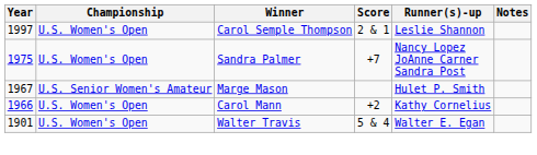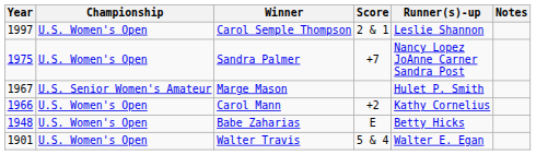 <table class="wikitable" style="font-size:95%;">
 <tr>
 <th>Year</th>
 <th>Championship</th>
 <th>Winner</th>
 <th>Score</th>
 <th>Runner(s)-up</th>
 <th>Notes</th>
 </tr>
 <tr>
 <td align=center>1997</td>
 <td><a href='#'>U.S. Women's Open</a></td>
 <td> <a href='#'>Carol Semple Thompson</a></td>
 <td align="center">2 & 1</td>
 <td> <a href='#'>Leslie Shannon</a></td>
 <td></td>
 </tr>
 <tr>
 <td align=center><a href='#'>1975</a></td>
 <td><a href='#'>U.S. Women's Open</a></td>
 <td> <a href='#'>Sandra Palmer</a></td>
 <td align="center">+7</td>
 <td> <a href='#'>Nancy Lopez</a><br> <a href='#'>JoAnne Carner</a><br> <a href='#'>Sandra Post</a></td>
 <td></td>
 </tr>
 <tr>
 <td align=center>1967</td>
 <td><a href='#'>U.S. Senior Women's Amateur</a></td>
 <td> <a href='#'>Marge Mason</a></td>
 <td></td>
 <td> <a href='#'>Hulet P. Smith</a></td>
 <td></td>
 </tr>
 <tr>
 <td align=center><a href='#'>1966</a></td>
 <td><a href='#'>U.S. Women's Open</a></td>
 <td> <a href='#'>Carol Mann</a></td>
 <td align="center">+2</td>
 <td> <a href='#'>Kathy Cornelius</a></td>
 <td></td>
 </tr>
 <tr>
+<td align=center><a href='#'>1948</a></td>
+<td><a href='#'>U.S. Women's Open</a></td>
+<td> <a href='#'>Babe Zaharias</a></td>
+<td align="center">E</td>
+<td> <a href='#'>Betty Hicks</a></td>
+<td></td>
+</tr>
+<tr>
 <td align=center>1901</td>
 <td><a href='#'>U.S. Women's Open</a></td>
 <td> <a href='#'>Walter Travis</a></td>
 <td align="center">5 & 4</td>
 <td> <a href='#'>Walter E. Egan</a></td>
 <td></td>
 </tr>
 </table>
